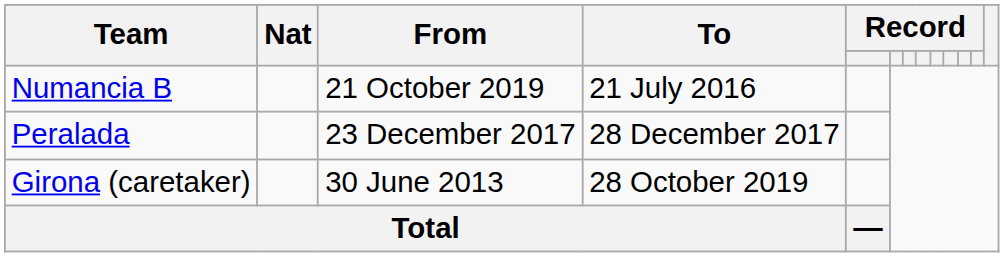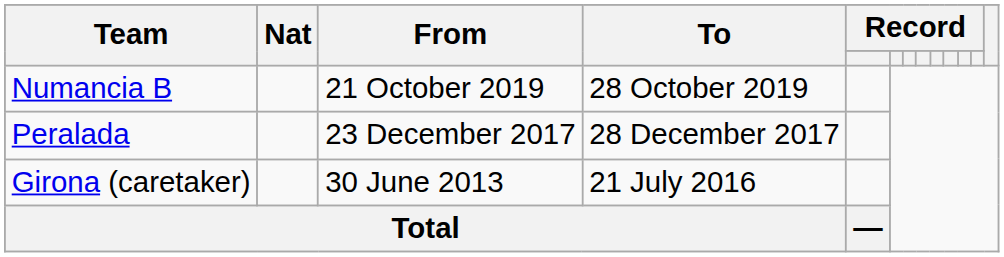 <table class="wikitable" style="text-align: center">
 <tr>
 <th rowspan="2">Team</th>
 <th rowspan="2">Nat</th>
 <th rowspan="2">From</th>
 <th rowspan="2">To</th>
 <th colspan="8">Record</th>
 <th rowspan=2></th>
 </tr>
 <tr>
 <th></th>
 <th></th>
 <th></th>
 <th></th>
 <th></th>
 <th></th>
 <th></th>
 <th></th>
 </tr>
 <tr>
 <td align=left><a href='#'>Numancia B</a></td>
 <td></td>
 <td align=left>21 October 2019</td>
-<td align=left>21 July 2016<br></td>
+<td align=left>28 October 2019<br></td>
 <td></td>
 </tr>
 <tr>
 <td align=left><a href='#'>Peralada</a></td>
 <td></td>
 <td align=left>23 December 2017</td>
 <td align=left>28 December 2017<br></td>
 <td></td>
 </tr>
 <tr>
 <td align=left><a href='#'>Girona</a> (caretaker)</td>
 <td></td>
 <td align=left>30 June 2013</td>
-<td align=left>28 October 2019<br></td>
+<td align=left>21 July 2016<br></td>
 <td></td>
 </tr>
 <tr>
 <th colspan="4">Total<br></th>
 <th>—</th>
 </tr>
 </table>
